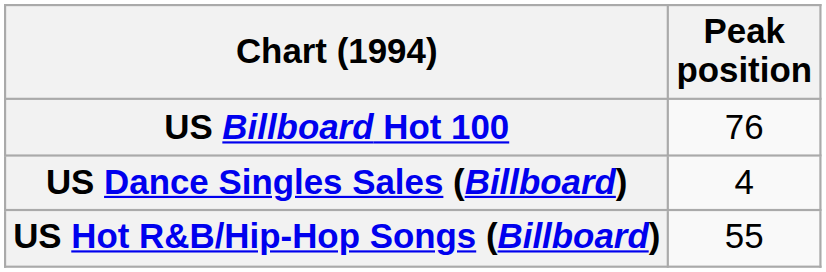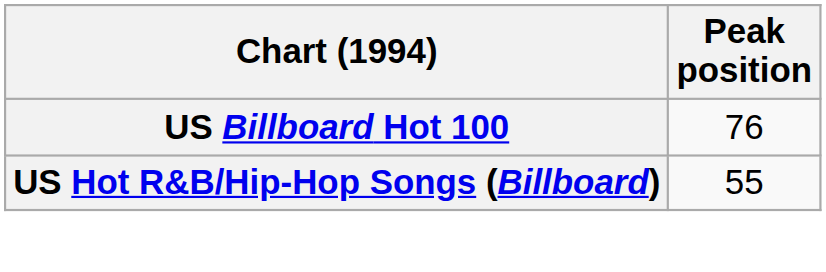 <table class="wikitable sortable plainrowheaders" style="text-align:center">
 <tr>
 <th scope="col">Chart (1994)</th>
 <th scope="col">Peak<br>position</th>
 </tr>
 <tr>
 <th scope="row">US <a href='#'><em>Billboard</em> Hot 100</a></th>
 <td>76</td>
 </tr>
 <tr>
-<th scope="row">US <a href='#'>Dance Singles Sales</a> (<em><a href='#'>Billboard</a></em>)</th>
-<td>4</td>
-</tr>
-<tr>
 <th scope="row">US <a href='#'>Hot R&B/Hip-Hop Songs</a> (<em><a href='#'>Billboard</a></em>)</th>
 <td>55</td>
 </tr>
 </table>
